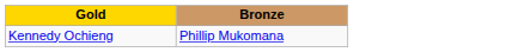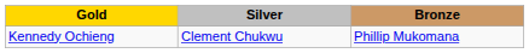 <table class="wikitable" style="text-align:left">
 <tr align="center">
 <td width=200 bgcolor=gold><strong>Gold</strong></td>
+<td width=200 bgcolor=silver><strong>Silver</strong></td>
 <td width=200 bgcolor=CC9966><strong>Bronze</strong></td>
 </tr>
 <tr>
 <td><a href='#'>Kennedy Ochieng</a><br><em></em></td>
+<td><a href='#'>Clement Chukwu</a><br><em></em></td>
 <td><a href='#'>Phillip Mukomana</a><br><em></em></td>
 </tr>
 </table>
